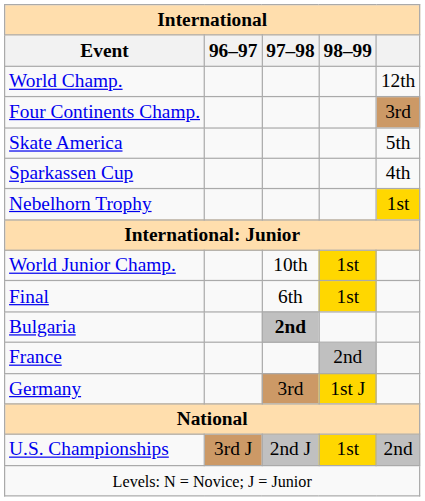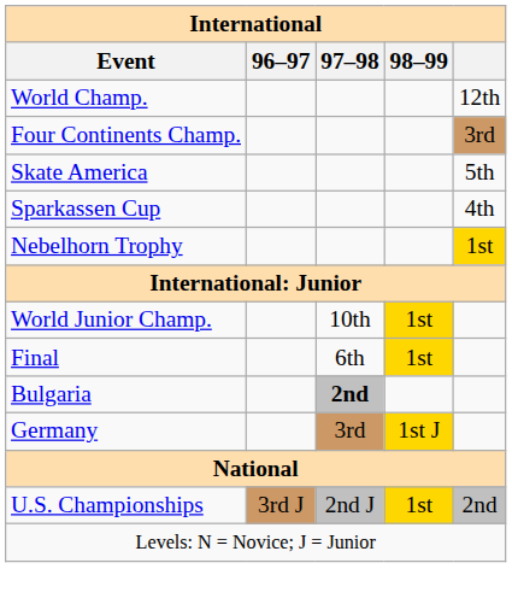 <table class="wikitable" style="text-align:center">
 <tr>
 <th colspan="5" style="background-color: #ffdead; " align="center">International</th>
 </tr>
 <tr>
 <th>Event</th>
 <th>96–97</th>
 <th>97–98</th>
 <th>98–99</th>
 <th></th>
 </tr>
 <tr>
 <td align=left><a href='#'>World Champ.</a></td>
 <td></td>
 <td></td>
 <td></td>
 <td>12th</td>
 </tr>
 <tr>
 <td align=left><a href='#'>Four Continents Champ.</a></td>
 <td></td>
 <td></td>
 <td></td>
 <td bgcolor=cc9966>3rd</td>
 </tr>
 <tr>
 <td align=left> <a href='#'>Skate America</a></td>
 <td></td>
 <td></td>
 <td></td>
 <td>5th</td>
 </tr>
 <tr>
 <td align=left> <a href='#'>Sparkassen Cup</a></td>
 <td></td>
 <td></td>
 <td></td>
 <td>4th</td>
 </tr>
 <tr>
 <td align=left><a href='#'>Nebelhorn Trophy</a></td>
 <td></td>
 <td></td>
 <td></td>
 <td bgcolor=gold>1st</td>
 </tr>
 <tr>
 <th colspan="5" style="background-color: #ffdead; " align="center">International: Junior</th>
 </tr>
 <tr>
 <td align=left><a href='#'>World Junior Champ.</a></td>
 <td></td>
 <td>10th</td>
 <td bgcolor=gold>1st</td>
 <td></td>
 </tr>
 <tr>
 <td align=left> <a href='#'>Final</a></td>
 <td></td>
 <td>6th</td>
 <td bgcolor=gold>1st</td>
 <td></td>
 </tr>
 <tr>
 <td align=left> <a href='#'>Bulgaria</a></td>
 <td></td>
 <td bgcolor=silver><strong>2nd</strong></td>
 <td></td>
 <td></td>
 </tr>
 <tr>
-<td align=left> <a href='#'>France</a></td>
-<td></td>
-<td></td>
-<td bgcolor=silver>2nd</td>
-<td></td>
-</tr>
-<tr>
 <td align=left> <a href='#'>Germany</a></td>
 <td></td>
 <td bgcolor=cc9966>3rd</td>
 <td bgcolor=gold>1st J</td>
 <td></td>
 </tr>
 <tr>
 <th colspan="5" style="background-color: #ffdead; " align="center">National</th>
 </tr>
 <tr>
 <td align=left><a href='#'>U.S. Championships</a></td>
 <td bgcolor="cc9966">3rd J</td>
 <td bgcolor=silver>2nd J</td>
 <td bgcolor=gold>1st</td>
 <td bgcolor=silver>2nd</td>
 </tr>
 <tr>
 <td colspan="5" align="center"><small> Levels: N = Novice; J = Junior </small></td>
 </tr>
 </table>
